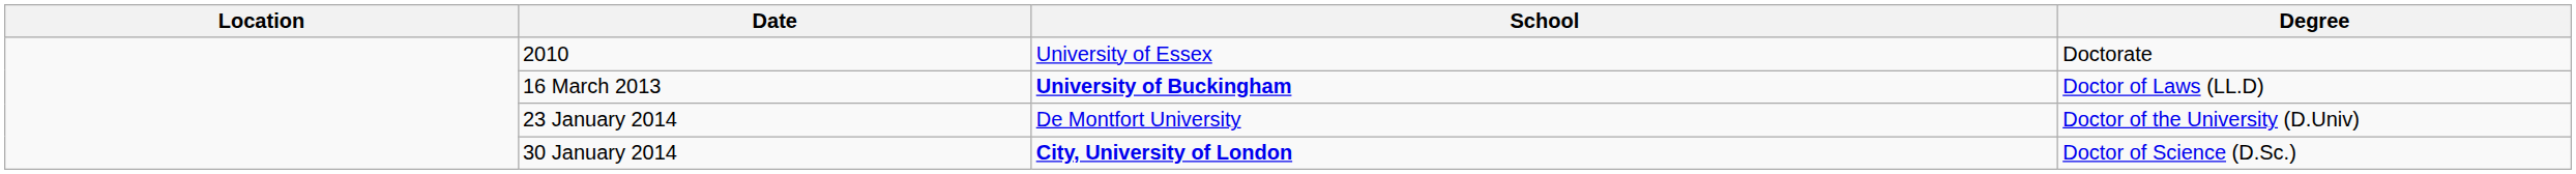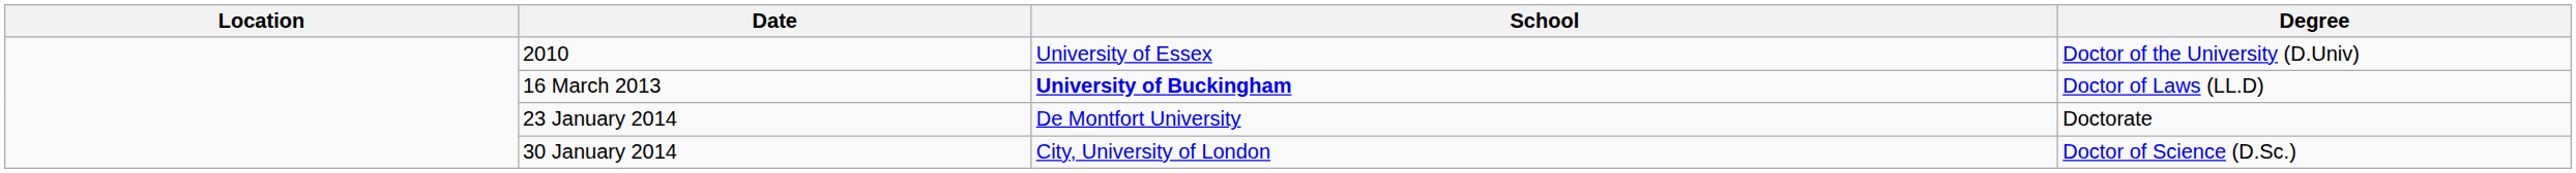 <table class="wikitable" style="width:100%;">
 <tr>
 <th style="width:20%;">Location</th>
 <th style="width:20%;">Date</th>
 <th style="width:40%;">School</th>
 <th style="width:20%;">Degree</th>
 </tr>
 <tr>
 <td rowspan="4"></td>
 <td>2010</td>
 <td><a href='#'>University of Essex</a></td>
-<td>Doctorate</td>
+<td><a href='#'>Doctor of the University</a> (D.Univ)</td>
 </tr>
 <tr>
 <td>16 March 2013</td>
 <td><strong><a href='#'>University of Buckingham</a></strong></td>
 <td><a href='#'>Doctor of Laws</a> (LL.D)</td>
 </tr>
 <tr>
 <td>23 January 2014</td>
 <td><a href='#'>De Montfort University</a></td>
-<td><a href='#'>Doctor of the University</a> (D.Univ)</td>
+<td>Doctorate</td>
 </tr>
 <tr>
 <td>30 January 2014</td>
-<td><strong><a href='#'>City, University of London</a></strong></td>
+<td><a href='#'>City, University of London</a></td>
 <td><a href='#'>Doctor of Science</a> (D.Sc.)</td>
 </tr>
 </table>
